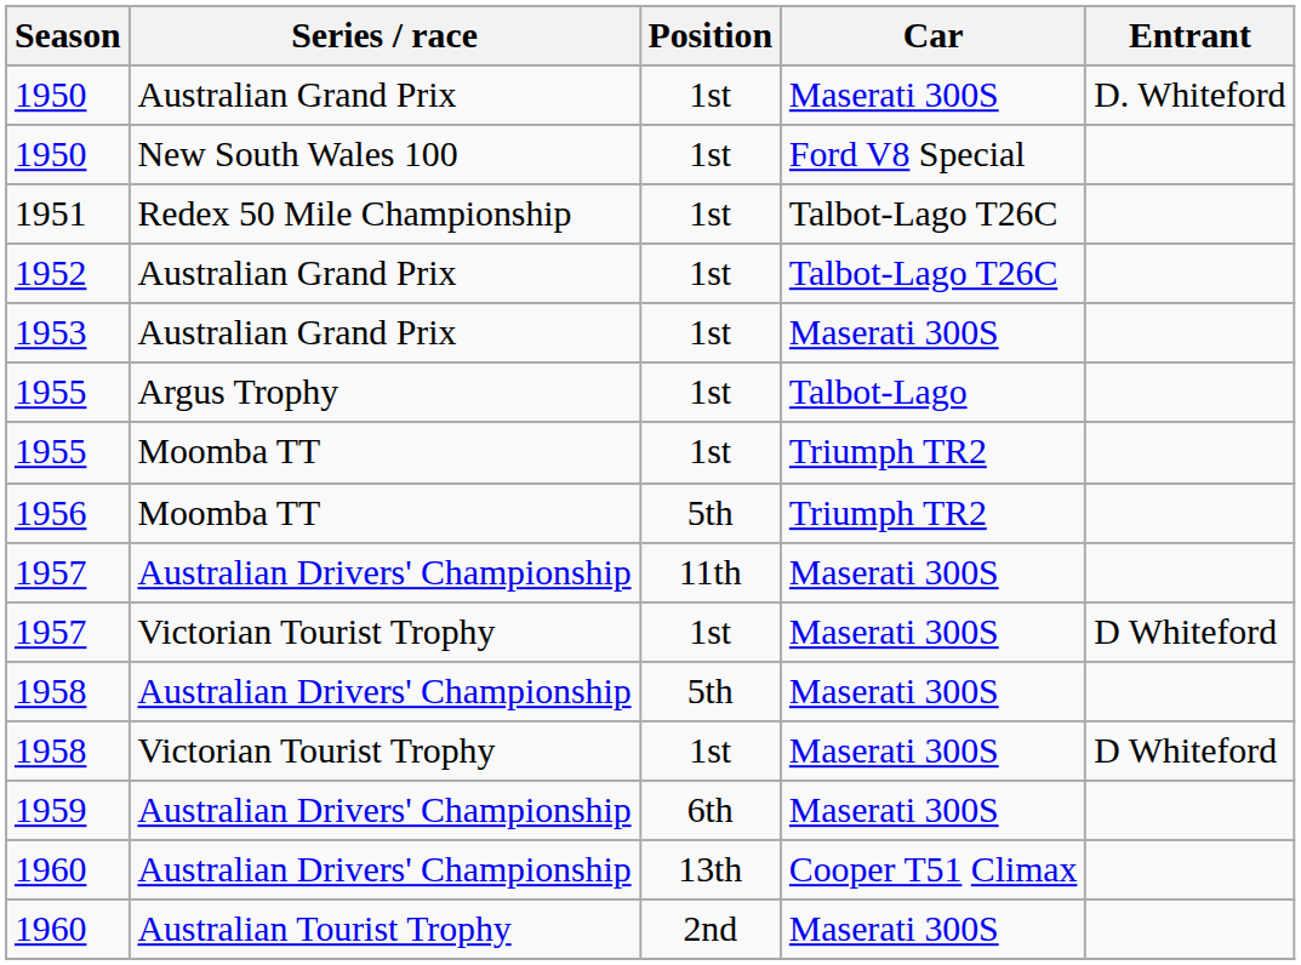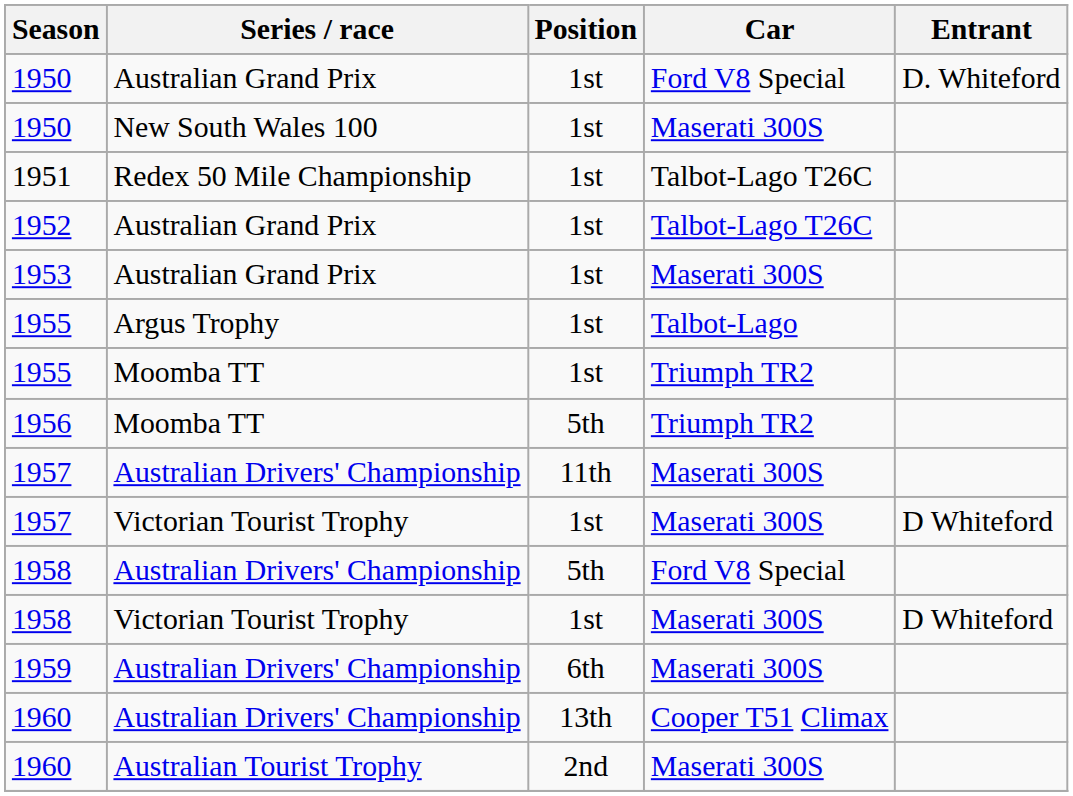 <table class="wikitable sortable" style="font-size: 95%;">
 <tr>
 <th>Season</th>
 <th>Series / race</th>
 <th>Position</th>
 <th>Car</th>
 <th>Entrant</th>
 </tr>
 <tr>
 <td><a href='#'>1950</a></td>
 <td>Australian Grand Prix</td>
 <td align="center">1st</td>
-<td><a href='#'>Maserati 300S</a></td>
+<td><a href='#'>Ford V8</a> Special</td>
 <td>D. Whiteford</td>
 </tr>
 <tr>
 <td><a href='#'>1950</a></td>
 <td>New South Wales 100</td>
 <td align="center">1st</td>
-<td><a href='#'>Ford V8</a> Special</td>
+<td><a href='#'>Maserati 300S</a></td>
 <td></td>
 </tr>
 <tr>
 <td>1951</td>
 <td>Redex 50 Mile Championship</td>
 <td align="center">1st</td>
 <td>Talbot-Lago T26C</td>
 <td></td>
 </tr>
 <tr>
 <td><a href='#'>1952</a></td>
 <td>Australian Grand Prix</td>
 <td align="center">1st</td>
 <td><a href='#'>Talbot-Lago T26C</a></td>
 <td></td>
 </tr>
 <tr>
 <td><a href='#'>1953</a></td>
 <td>Australian Grand Prix</td>
 <td align="center">1st</td>
 <td><a href='#'>Maserati 300S</a></td>
 <td></td>
 </tr>
 <tr>
 <td><a href='#'>1955</a></td>
 <td>Argus Trophy</td>
 <td align="center">1st</td>
 <td><a href='#'>Talbot-Lago</a></td>
 <td></td>
 </tr>
 <tr>
 <td><a href='#'>1955</a></td>
 <td>Moomba TT</td>
 <td align="center">1st</td>
 <td><a href='#'>Triumph TR2</a></td>
 <td></td>
 </tr>
 <tr>
 <td><a href='#'>1956</a></td>
 <td>Moomba TT</td>
 <td align="center">5th</td>
 <td><a href='#'>Triumph TR2</a></td>
 <td></td>
 </tr>
 <tr>
 <td><a href='#'>1957</a></td>
 <td><a href='#'>Australian Drivers' Championship</a></td>
 <td align="center">11th</td>
 <td><a href='#'>Maserati 300S</a></td>
 <td></td>
 </tr>
 <tr>
 <td><a href='#'>1957</a></td>
 <td>Victorian Tourist Trophy</td>
 <td align="center">1st</td>
 <td><a href='#'>Maserati 300S</a></td>
 <td>D Whiteford</td>
 </tr>
 <tr>
 <td><a href='#'>1958</a></td>
 <td><a href='#'>Australian Drivers' Championship</a></td>
 <td align="center">5th</td>
-<td><a href='#'>Maserati 300S</a></td>
+<td><a href='#'>Ford V8</a> Special</td>
 <td></td>
 </tr>
 <tr>
 <td><a href='#'>1958</a></td>
 <td>Victorian Tourist Trophy</td>
 <td align="center">1st</td>
 <td><a href='#'>Maserati 300S</a></td>
 <td>D Whiteford</td>
 </tr>
 <tr>
 <td><a href='#'>1959</a></td>
 <td><a href='#'>Australian Drivers' Championship</a></td>
 <td align="center">6th</td>
 <td><a href='#'>Maserati 300S</a></td>
 <td></td>
 </tr>
 <tr>
 <td><a href='#'>1960</a></td>
 <td><a href='#'>Australian Drivers' Championship</a></td>
 <td align="center">13th</td>
 <td><a href='#'>Cooper T51</a> <a href='#'>Climax</a></td>
 <td></td>
 </tr>
 <tr>
 <td><a href='#'>1960</a></td>
 <td><a href='#'>Australian Tourist Trophy</a></td>
 <td align="center">2nd</td>
 <td><a href='#'>Maserati 300S</a></td>
 <td></td>
 </tr>
 <tr>
 </tr>
 </table>
